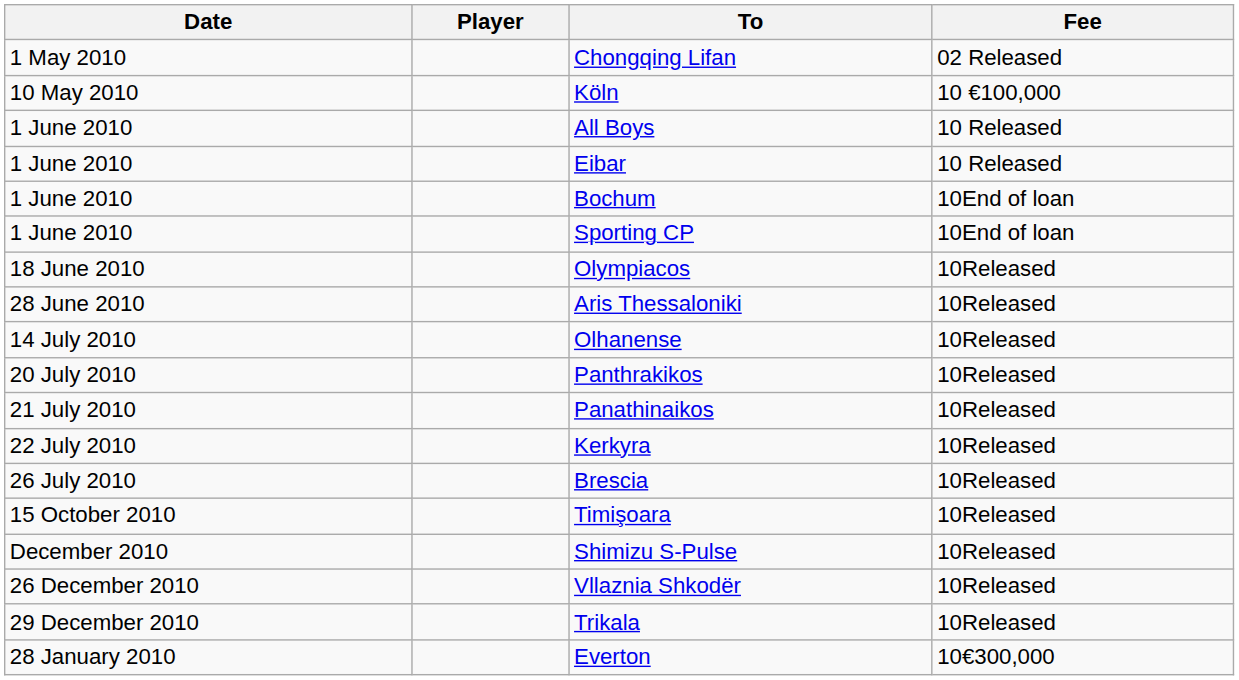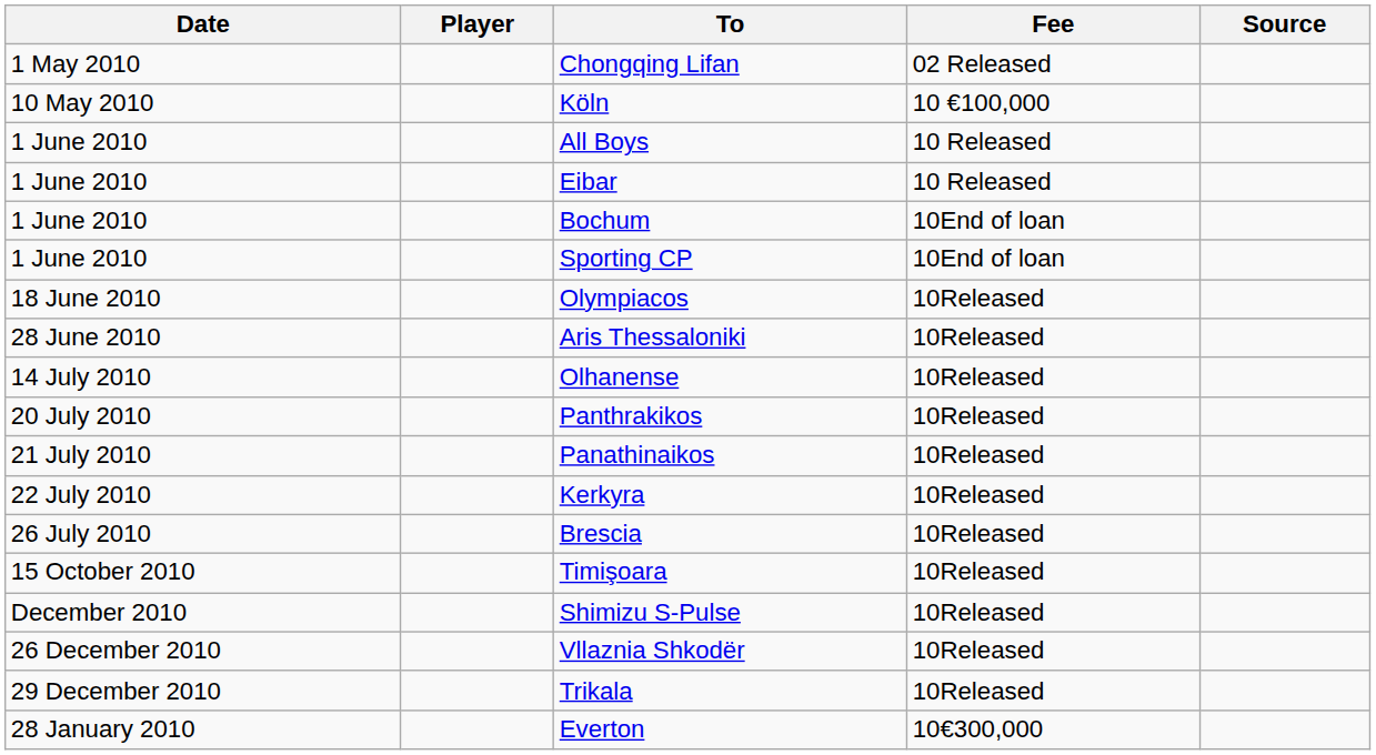 <table class="wikitable sortable" style="text-align:center; width:70%; text-align:left;">
 <tr>
 <th>Date</th>
 <th>Player</th>
 <th>To</th>
 <th>Fee</th>
+<th>Source</th>
 </tr>
 <tr>
 <td>1 May 2010</td>
 <td> </td>
 <td> <a href='#'>Chongqing Lifan</a></td>
 <td><span>02</span> Released</td>
+<td style="text-align:center;"></td>
 </tr>
 <tr>
 <td>10 May 2010</td>
 <td> </td>
 <td> <a href='#'>Köln</a></td>
 <td><span>10</span> €100,000</td>
+<td style="text-align:center;"></td>
 </tr>
 <tr>
 <td>1 June 2010</td>
 <td> </td>
 <td> <a href='#'>All Boys</a></td>
 <td><span>10</span> Released</td>
+<td style="text-align:center;"></td>
 </tr>
 <tr>
 <td>1 June 2010</td>
 <td> </td>
 <td> <a href='#'>Eibar</a></td>
 <td><span>10</span> Released</td>
+<td style="text-align:center;"></td>
 </tr>
 <tr>
 <td>1 June 2010</td>
 <td> </td>
 <td> <a href='#'>Bochum</a></td>
 <td><span>10</span>End of loan</td>
+<td style="text-align:center;"></td>
 </tr>
 <tr>
 <td>1 June 2010</td>
 <td> </td>
 <td> <a href='#'>Sporting CP</a></td>
 <td><span>10</span>End of loan</td>
+<td style="text-align:center;"></td>
 </tr>
 <tr>
 <td>18 June 2010</td>
 <td> </td>
 <td> <a href='#'>Olympiacos</a></td>
 <td><span>10</span>Released</td>
+<td style="text-align:center;"></td>
 </tr>
 <tr>
 <td>28 June 2010</td>
 <td> </td>
 <td> <a href='#'>Aris Thessaloniki</a></td>
 <td><span>10</span>Released</td>
+<td style="text-align:center;"></td>
 </tr>
 <tr>
 <td>14 July 2010</td>
 <td> </td>
 <td> <a href='#'>Olhanense</a></td>
 <td><span>10</span>Released</td>
+<td style="text-align:center;"></td>
 </tr>
 <tr>
 <td>20 July 2010</td>
 <td> </td>
 <td> <a href='#'>Panthrakikos</a></td>
 <td><span>10</span>Released</td>
+<td style="text-align:center;"></td>
 </tr>
 <tr>
 <td>21 July 2010</td>
 <td> </td>
 <td> <a href='#'>Panathinaikos</a></td>
 <td><span>10</span>Released</td>
+<td style="text-align:center;"></td>
 </tr>
 <tr>
 <td>22 July 2010</td>
 <td> </td>
 <td> <a href='#'>Kerkyra</a></td>
 <td><span>10</span>Released</td>
+<td style="text-align:center;"></td>
 </tr>
 <tr>
 <td>26 July 2010</td>
 <td> </td>
 <td> <a href='#'>Brescia</a></td>
 <td><span>10</span>Released</td>
+<td style="text-align:center;"></td>
 </tr>
 <tr>
 <td>15 October 2010</td>
 <td> </td>
 <td> <a href='#'>Timişoara</a></td>
 <td><span>10</span>Released</td>
+<td style="text-align:center;"></td>
 </tr>
 <tr>
 <td>December 2010</td>
 <td> </td>
 <td> <a href='#'>Shimizu S-Pulse</a></td>
 <td><span>10</span>Released</td>
+<td style="text-align:center;"></td>
 </tr>
 <tr>
 <td>26 December 2010</td>
 <td> </td>
 <td> <a href='#'>Vllaznia Shkodër</a></td>
 <td><span>10</span>Released</td>
+<td style="text-align:center;"></td>
 </tr>
 <tr>
 <td>29 December 2010</td>
 <td> </td>
 <td> <a href='#'>Trikala</a></td>
 <td><span>10</span>Released</td>
+<td style="text-align:center;"></td>
 </tr>
 <tr>
 <td>28 January 2010</td>
 <td> </td>
 <td> <a href='#'>Everton</a></td>
 <td><span>10</span>€300,000</td>
+<td style="text-align:center;"></td>
 </tr>
 </table>
